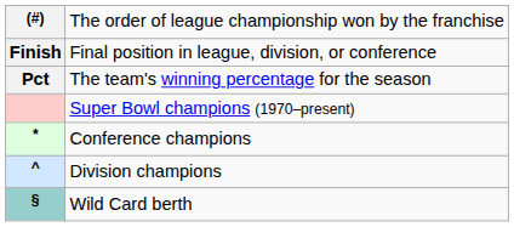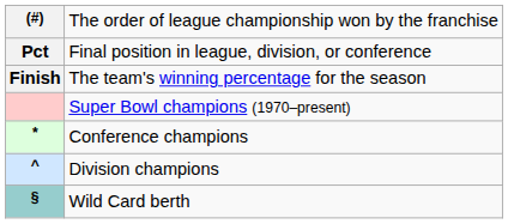 <table class="wikitable">
 <tr>
 <th scope="row"><sup>(#)</sup></th>
 <td>The order of league championship won by the franchise</td>
 </tr>
 <tr>
-<th scope="row">Finish</th>
+<th scope="row">Pct</th>
 <td>Final position in league, division, or conference</td>
 </tr>
 <tr>
-<th scope="row">Pct</th>
+<th scope="row">Finish</th>
 <td>The team's <a href='#'>winning percentage</a> for the season</td>
 </tr>
 <tr>
 <th scope="row" style="background-color: #FFCCCC"><sup></sup></th>
 <td><a href='#'>Super Bowl champions</a> <small>(1970–present)</small></td>
 </tr>
 <tr>
 <th scope="row" style="background-color: #DDFFDD"><sup>*</sup></th>
 <td>Conference champions</td>
 </tr>
 <tr>
 <th scope="row" style="background-color: #D0E7FF"><sup>^</sup></th>
 <td>Division champions</td>
 </tr>
 <tr>
 <th scope="row" style="background-color: #96CDCD"><sup>§</sup></th>
 <td>Wild Card berth</td>
 </tr>
 </table>
